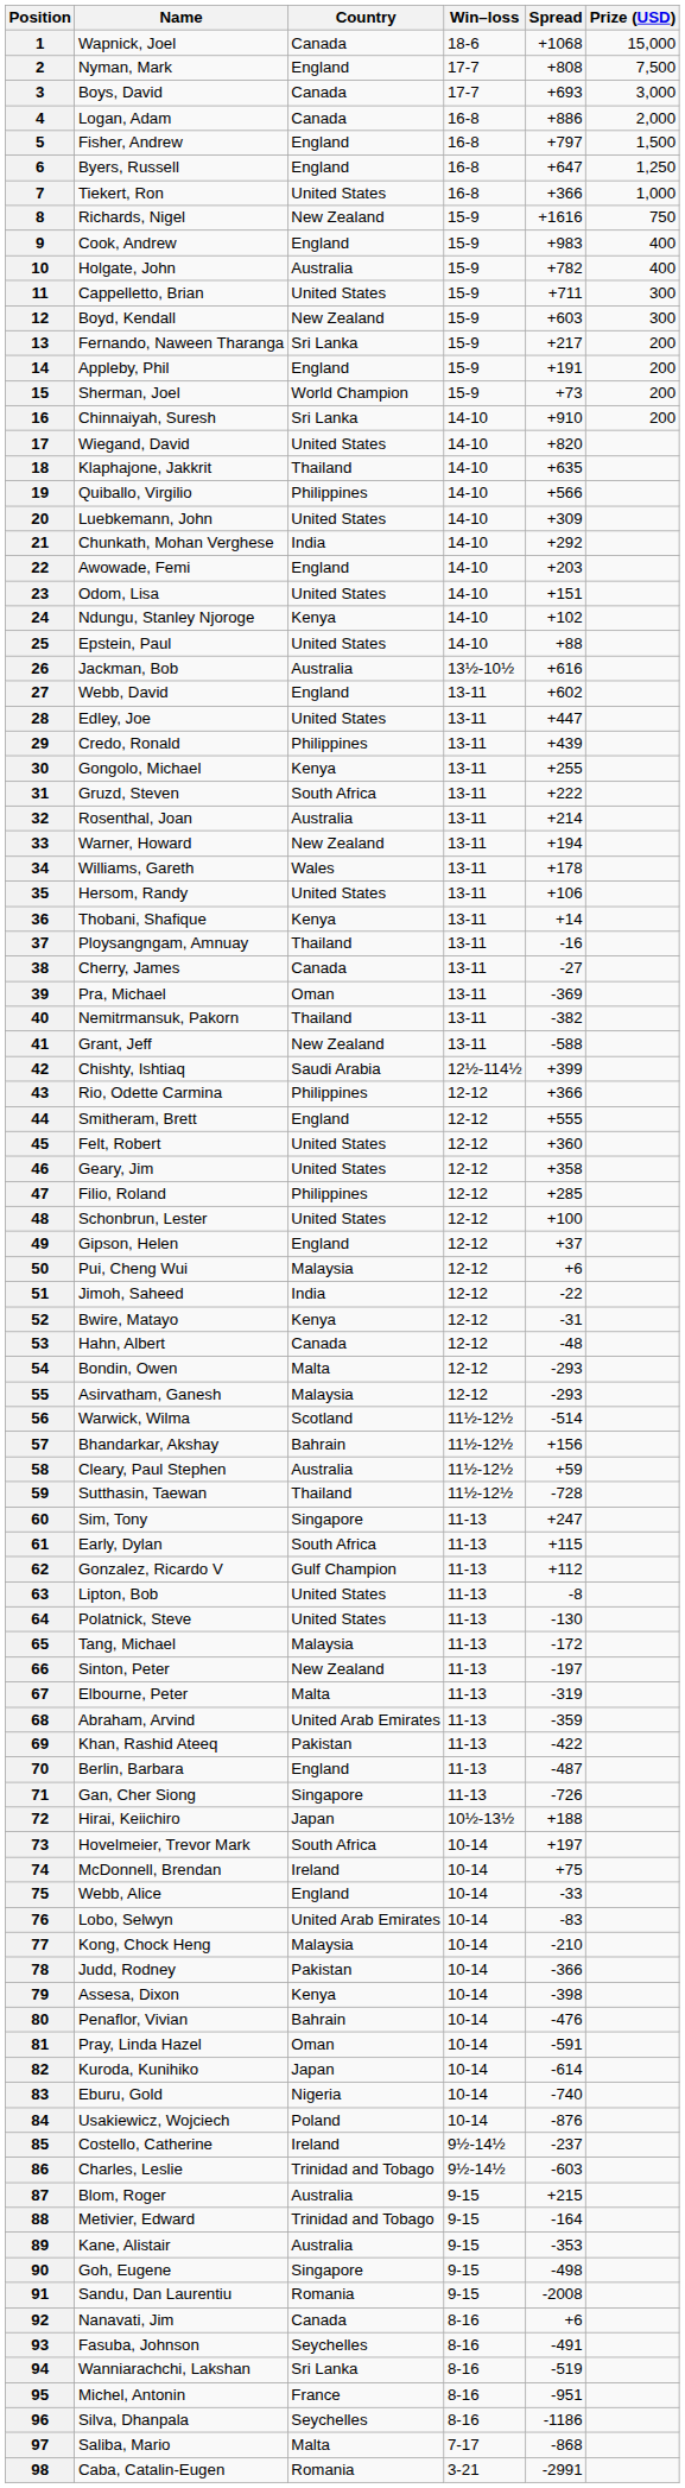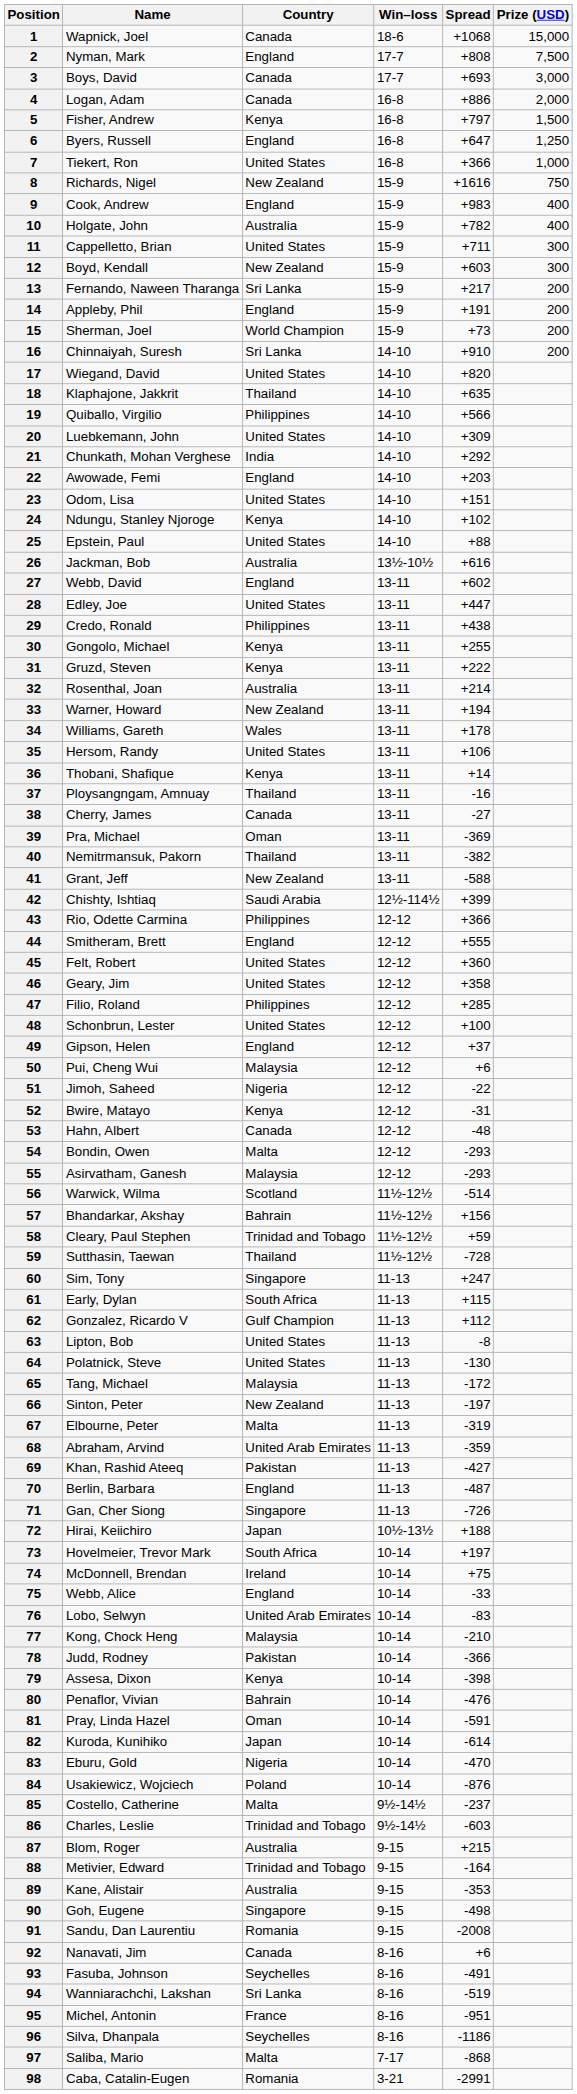 <table class="wikitable">
 <tr>
 <th>Position</th>
 <th>Name</th>
 <th>Country</th>
 <th>Win–loss</th>
 <th>Spread</th>
 <th>Prize (<a href='#'>USD</a>)</th>
 </tr>
 <tr>
 <th>1</th>
 <td>Wapnick, Joel</td>
 <td>Canada</td>
 <td>18-6</td>
 <td align="right">+1068</td>
 <td align="right">15,000</td>
 </tr>
 <tr>
 <th>2</th>
 <td>Nyman, Mark</td>
 <td>England</td>
 <td>17-7</td>
 <td align="right">+808</td>
 <td align="right">7,500</td>
 </tr>
 <tr>
 <th>3</th>
 <td>Boys, David</td>
 <td>Canada</td>
 <td>17-7</td>
 <td align="right">+693</td>
 <td align="right">3,000</td>
 </tr>
 <tr>
 <th>4</th>
 <td>Logan, Adam</td>
 <td>Canada</td>
 <td>16-8</td>
 <td align="right">+886</td>
 <td align="right">2,000</td>
 </tr>
 <tr>
 <th>5</th>
 <td>Fisher, Andrew</td>
-<td>England</td>
+<td>Kenya</td>
 <td>16-8</td>
 <td align="right">+797</td>
 <td align="right">1,500</td>
 </tr>
 <tr>
 <th>6</th>
 <td>Byers, Russell</td>
 <td>England</td>
 <td>16-8</td>
 <td align="right">+647</td>
 <td align="right">1,250</td>
 </tr>
 <tr>
 <th>7</th>
 <td>Tiekert, Ron</td>
 <td>United States</td>
 <td>16-8</td>
 <td align="right">+366</td>
 <td align="right">1,000</td>
 </tr>
 <tr>
 <th>8</th>
 <td>Richards, Nigel</td>
 <td>New Zealand</td>
 <td>15-9</td>
 <td align="right">+1616</td>
 <td align="right">750</td>
 </tr>
 <tr>
 <th>9</th>
 <td>Cook, Andrew</td>
 <td>England</td>
 <td>15-9</td>
 <td align="right">+983</td>
 <td align="right">400</td>
 </tr>
 <tr>
 <th>10</th>
 <td>Holgate, John</td>
 <td>Australia</td>
 <td>15-9</td>
 <td align="right">+782</td>
 <td align="right">400</td>
 </tr>
 <tr>
 <th>11</th>
 <td>Cappelletto, Brian</td>
 <td>United States</td>
 <td>15-9</td>
 <td align="right">+711</td>
 <td align="right">300</td>
 </tr>
 <tr>
 <th>12</th>
 <td>Boyd, Kendall</td>
 <td>New Zealand</td>
 <td>15-9</td>
 <td align="right">+603</td>
 <td align="right">300</td>
 </tr>
 <tr>
 <th>13</th>
 <td>Fernando, Naween Tharanga</td>
 <td>Sri Lanka</td>
 <td>15-9</td>
 <td align="right">+217</td>
 <td align="right">200</td>
 </tr>
 <tr>
 <th>14</th>
 <td>Appleby, Phil</td>
 <td>England</td>
 <td>15-9</td>
 <td align="right">+191</td>
 <td align="right">200</td>
 </tr>
 <tr>
 <th>15</th>
 <td>Sherman, Joel</td>
 <td>World Champion</td>
 <td>15-9</td>
 <td align="right">+73</td>
 <td align="right">200</td>
 </tr>
 <tr>
 <th>16</th>
 <td>Chinnaiyah, Suresh</td>
 <td>Sri Lanka</td>
 <td>14-10</td>
 <td align="right">+910</td>
 <td align="right">200</td>
 </tr>
 <tr>
 <th>17</th>
 <td>Wiegand, David</td>
 <td>United States</td>
 <td>14-10</td>
 <td align="right">+820</td>
 <td></td>
 </tr>
 <tr>
 <th>18</th>
 <td>Klaphajone, Jakkrit</td>
 <td>Thailand</td>
 <td>14-10</td>
 <td align="right">+635</td>
 <td></td>
 </tr>
 <tr>
 <th>19</th>
 <td>Quiballo, Virgilio</td>
 <td>Philippines</td>
 <td>14-10</td>
 <td align="right">+566</td>
 <td></td>
 </tr>
 <tr>
 <th>20</th>
 <td>Luebkemann, John</td>
 <td>United States</td>
 <td>14-10</td>
 <td align="right">+309</td>
 <td></td>
 </tr>
 <tr>
 <th>21</th>
 <td>Chunkath, Mohan Verghese</td>
 <td>India</td>
 <td>14-10</td>
 <td align="right">+292</td>
 <td></td>
 </tr>
 <tr>
 <th>22</th>
 <td>Awowade, Femi</td>
 <td>England</td>
 <td>14-10</td>
 <td align="right">+203</td>
 <td></td>
 </tr>
 <tr>
 <th>23</th>
 <td>Odom, Lisa</td>
 <td>United States</td>
 <td>14-10</td>
 <td align="right">+151</td>
 <td></td>
 </tr>
 <tr>
 <th>24</th>
 <td>Ndungu, Stanley Njoroge</td>
 <td>Kenya</td>
 <td>14-10</td>
 <td align="right">+102</td>
 <td></td>
 </tr>
 <tr>
 <th>25</th>
 <td>Epstein, Paul</td>
 <td>United States</td>
 <td>14-10</td>
 <td align="right">+88</td>
 <td></td>
 </tr>
 <tr>
 <th>26</th>
 <td>Jackman, Bob</td>
 <td>Australia</td>
 <td>13½-10½</td>
 <td align="right">+616</td>
 <td></td>
 </tr>
 <tr>
 <th>27</th>
 <td>Webb, David</td>
 <td>England</td>
 <td>13-11</td>
 <td align="right">+602</td>
 <td></td>
 </tr>
 <tr>
 <th>28</th>
 <td>Edley, Joe</td>
 <td>United States</td>
 <td>13-11</td>
 <td align="right">+447</td>
 <td></td>
 </tr>
 <tr>
 <th>29</th>
 <td>Credo, Ronald</td>
 <td>Philippines</td>
 <td>13-11</td>
-<td align="right">+439</td>
+<td align="right">+438</td>
 <td></td>
 </tr>
 <tr>
 <th>30</th>
 <td>Gongolo, Michael</td>
 <td>Kenya</td>
 <td>13-11</td>
 <td align="right">+255</td>
 <td></td>
 </tr>
 <tr>
 <th>31</th>
 <td>Gruzd, Steven</td>
-<td>South Africa</td>
+<td>Kenya</td>
 <td>13-11</td>
 <td align="right">+222</td>
 <td></td>
 </tr>
 <tr>
 <th>32</th>
 <td>Rosenthal, Joan</td>
 <td>Australia</td>
 <td>13-11</td>
 <td align="right">+214</td>
 <td></td>
 </tr>
 <tr>
 <th>33</th>
 <td>Warner, Howard</td>
 <td>New Zealand</td>
 <td>13-11</td>
 <td align="right">+194</td>
 <td></td>
 </tr>
 <tr>
 <th>34</th>
 <td>Williams, Gareth</td>
 <td>Wales</td>
 <td>13-11</td>
 <td align="right">+178</td>
 <td></td>
 </tr>
 <tr>
 <th>35</th>
 <td>Hersom, Randy</td>
 <td>United States</td>
 <td>13-11</td>
 <td align="right">+106</td>
 <td></td>
 </tr>
 <tr>
 <th>36</th>
 <td>Thobani, Shafique</td>
 <td>Kenya</td>
 <td>13-11</td>
 <td align="right">+14</td>
 <td></td>
 </tr>
 <tr>
 <th>37</th>
 <td>Ploysangngam, Amnuay</td>
 <td>Thailand</td>
 <td>13-11</td>
 <td align="right">-16</td>
 <td></td>
 </tr>
 <tr>
 <th>38</th>
 <td>Cherry, James</td>
 <td>Canada</td>
 <td>13-11</td>
 <td align="right">-27</td>
 <td></td>
 </tr>
 <tr>
 <th>39</th>
 <td>Pra, Michael</td>
 <td>Oman</td>
 <td>13-11</td>
 <td align="right">-369</td>
 <td></td>
 </tr>
 <tr>
 <th>40</th>
 <td>Nemitrmansuk, Pakorn</td>
 <td>Thailand</td>
 <td>13-11</td>
 <td align="right">-382</td>
 <td></td>
 </tr>
 <tr>
 <th>41</th>
 <td>Grant, Jeff</td>
 <td>New Zealand</td>
 <td>13-11</td>
 <td align="right">-588</td>
 <td></td>
 </tr>
 <tr>
 <th>42</th>
 <td>Chishty, Ishtiaq</td>
 <td>Saudi Arabia</td>
 <td>12½-114½</td>
 <td align="right">+399</td>
 <td></td>
 </tr>
 <tr>
 <th>43</th>
 <td>Rio, Odette Carmina</td>
 <td>Philippines</td>
 <td>12-12</td>
 <td align="right">+366</td>
 <td></td>
 </tr>
 <tr>
 <th>44</th>
 <td>Smitheram, Brett</td>
 <td>England</td>
 <td>12-12</td>
 <td align="right">+555</td>
 <td></td>
 </tr>
 <tr>
 <th>45</th>
 <td>Felt, Robert</td>
 <td>United States</td>
 <td>12-12</td>
 <td align="right">+360</td>
 <td></td>
 </tr>
 <tr>
 <th>46</th>
 <td>Geary, Jim</td>
 <td>United States</td>
 <td>12-12</td>
 <td align="right">+358</td>
 <td></td>
 </tr>
 <tr>
 <th>47</th>
 <td>Filio, Roland</td>
 <td>Philippines</td>
 <td>12-12</td>
 <td align="right">+285</td>
 <td></td>
 </tr>
 <tr>
 <th>48</th>
 <td>Schonbrun, Lester</td>
 <td>United States</td>
 <td>12-12</td>
 <td align="right">+100</td>
 <td></td>
 </tr>
 <tr>
 <th>49</th>
 <td>Gipson, Helen</td>
 <td>England</td>
 <td>12-12</td>
 <td align="right">+37</td>
 <td></td>
 </tr>
 <tr>
 <th>50</th>
 <td>Pui, Cheng Wui</td>
 <td>Malaysia</td>
 <td>12-12</td>
 <td align="right">+6</td>
 <td></td>
 </tr>
 <tr>
 <th>51</th>
 <td>Jimoh, Saheed</td>
-<td>India</td>
+<td>Nigeria</td>
 <td>12-12</td>
 <td align="right">-22</td>
 <td></td>
 </tr>
 <tr>
 <th>52</th>
 <td>Bwire, Matayo</td>
 <td>Kenya</td>
 <td>12-12</td>
 <td align="right">-31</td>
 <td></td>
 </tr>
 <tr>
 <th>53</th>
 <td>Hahn, Albert</td>
 <td>Canada</td>
 <td>12-12</td>
 <td align="right">-48</td>
 <td></td>
 </tr>
 <tr>
 <th>54</th>
 <td>Bondin, Owen</td>
 <td>Malta</td>
 <td>12-12</td>
 <td align="right">-293</td>
 <td></td>
 </tr>
 <tr>
 <th>55</th>
 <td>Asirvatham, Ganesh</td>
 <td>Malaysia</td>
 <td>12-12</td>
 <td align="right">-293</td>
 <td></td>
 </tr>
 <tr>
 <th>56</th>
 <td>Warwick, Wilma</td>
 <td>Scotland</td>
 <td>11½-12½</td>
 <td align="right">-514</td>
 <td></td>
 </tr>
 <tr>
 <th>57</th>
 <td>Bhandarkar, Akshay</td>
 <td>Bahrain</td>
 <td>11½-12½</td>
 <td align="right">+156</td>
 <td></td>
 </tr>
 <tr>
 <th>58</th>
 <td>Cleary, Paul Stephen</td>
-<td>Australia</td>
+<td>Trinidad and Tobago</td>
 <td>11½-12½</td>
 <td align="right">+59</td>
 <td></td>
 </tr>
 <tr>
 <th>59</th>
 <td>Sutthasin, Taewan</td>
 <td>Thailand</td>
 <td>11½-12½</td>
 <td align="right">-728</td>
 <td></td>
 </tr>
 <tr>
 <th>60</th>
 <td>Sim, Tony</td>
 <td>Singapore</td>
 <td>11-13</td>
 <td align="right">+247</td>
 <td></td>
 </tr>
 <tr>
 <th>61</th>
 <td>Early, Dylan</td>
 <td>South Africa</td>
 <td>11-13</td>
 <td align="right">+115</td>
 <td></td>
 </tr>
 <tr>
 <th>62</th>
 <td>Gonzalez, Ricardo V</td>
 <td>Gulf Champion</td>
 <td>11-13</td>
 <td align="right">+112</td>
 <td></td>
 </tr>
 <tr>
 <th>63</th>
 <td>Lipton, Bob</td>
 <td>United States</td>
 <td>11-13</td>
 <td align="right">-8</td>
 <td></td>
 </tr>
 <tr>
 <th>64</th>
 <td>Polatnick, Steve</td>
 <td>United States</td>
 <td>11-13</td>
 <td align="right">-130</td>
 <td></td>
 </tr>
 <tr>
 <th>65</th>
 <td>Tang, Michael</td>
 <td>Malaysia</td>
 <td>11-13</td>
 <td align="right">-172</td>
 <td></td>
 </tr>
 <tr>
 <th>66</th>
 <td>Sinton, Peter</td>
 <td>New Zealand</td>
 <td>11-13</td>
 <td align="right">-197</td>
 <td></td>
 </tr>
 <tr>
 <th>67</th>
 <td>Elbourne, Peter</td>
 <td>Malta</td>
 <td>11-13</td>
 <td align="right">-319</td>
 <td></td>
 </tr>
 <tr>
 <th>68</th>
 <td>Abraham, Arvind</td>
 <td>United Arab Emirates</td>
 <td>11-13</td>
 <td align="right">-359</td>
 <td></td>
 </tr>
 <tr>
 <th>69</th>
 <td>Khan, Rashid Ateeq</td>
 <td>Pakistan</td>
 <td>11-13</td>
-<td align="right">-422</td>
+<td align="right">-427</td>
 <td></td>
 </tr>
 <tr>
 <th>70</th>
 <td>Berlin, Barbara</td>
 <td>England</td>
 <td>11-13</td>
 <td align="right">-487</td>
 <td></td>
 </tr>
 <tr>
 <th>71</th>
 <td>Gan, Cher Siong</td>
 <td>Singapore</td>
 <td>11-13</td>
 <td align="right">-726</td>
 <td></td>
 </tr>
 <tr>
 <th>72</th>
 <td>Hirai, Keiichiro</td>
 <td>Japan</td>
 <td>10½-13½</td>
 <td align="right">+188</td>
 <td></td>
 </tr>
 <tr>
 <th>73</th>
 <td>Hovelmeier, Trevor Mark</td>
 <td>South Africa</td>
 <td>10-14</td>
 <td align="right">+197</td>
 <td></td>
 </tr>
 <tr>
 <th>74</th>
 <td>McDonnell, Brendan</td>
 <td>Ireland</td>
 <td>10-14</td>
 <td align="right">+75</td>
 <td></td>
 </tr>
 <tr>
 <th>75</th>
 <td>Webb, Alice</td>
 <td>England</td>
 <td>10-14</td>
 <td align="right">-33</td>
 <td></td>
 </tr>
 <tr>
 <th>76</th>
 <td>Lobo, Selwyn</td>
 <td>United Arab Emirates</td>
 <td>10-14</td>
 <td align="right">-83</td>
 <td></td>
 </tr>
 <tr>
 <th>77</th>
 <td>Kong, Chock Heng</td>
 <td>Malaysia</td>
 <td>10-14</td>
 <td align="right">-210</td>
 <td></td>
 </tr>
 <tr>
 <th>78</th>
 <td>Judd, Rodney</td>
 <td>Pakistan</td>
 <td>10-14</td>
 <td align="right">-366</td>
 <td></td>
 </tr>
 <tr>
 <th>79</th>
 <td>Assesa, Dixon</td>
 <td>Kenya</td>
 <td>10-14</td>
 <td align="right">-398</td>
 <td></td>
 </tr>
 <tr>
 <th>80</th>
 <td>Penaflor, Vivian</td>
 <td>Bahrain</td>
 <td>10-14</td>
 <td align="right">-476</td>
 <td></td>
 </tr>
 <tr>
 <th>81</th>
 <td>Pray, Linda Hazel</td>
 <td>Oman</td>
 <td>10-14</td>
 <td align="right">-591</td>
 <td></td>
 </tr>
 <tr>
 <th>82</th>
 <td>Kuroda, Kunihiko</td>
 <td>Japan</td>
 <td>10-14</td>
 <td align="right">-614</td>
 <td></td>
 </tr>
 <tr>
 <th>83</th>
 <td>Eburu, Gold</td>
 <td>Nigeria</td>
 <td>10-14</td>
-<td align="right">-740</td>
+<td align="right">-470</td>
 <td></td>
 </tr>
 <tr>
 <th>84</th>
 <td>Usakiewicz, Wojciech</td>
 <td>Poland</td>
 <td>10-14</td>
 <td align="right">-876</td>
 <td></td>
 </tr>
 <tr>
 <th>85</th>
 <td>Costello, Catherine</td>
-<td>Ireland</td>
+<td>Malta</td>
 <td>9½-14½</td>
 <td align="right">-237</td>
 <td></td>
 </tr>
 <tr>
 <th>86</th>
 <td>Charles, Leslie</td>
 <td>Trinidad and Tobago</td>
 <td>9½-14½</td>
 <td align="right">-603</td>
 <td></td>
 </tr>
 <tr>
 <th>87</th>
 <td>Blom, Roger</td>
 <td>Australia</td>
 <td>9-15</td>
 <td align="right">+215</td>
 <td></td>
 </tr>
 <tr>
 <th>88</th>
 <td>Metivier, Edward</td>
 <td>Trinidad and Tobago</td>
 <td>9-15</td>
 <td align="right">-164</td>
 <td></td>
 </tr>
 <tr>
 <th>89</th>
 <td>Kane, Alistair</td>
 <td>Australia</td>
 <td>9-15</td>
 <td align="right">-353</td>
 <td></td>
 </tr>
 <tr>
 <th>90</th>
 <td>Goh, Eugene</td>
 <td>Singapore</td>
 <td>9-15</td>
 <td align="right">-498</td>
 <td></td>
 </tr>
 <tr>
 <th>91</th>
 <td>Sandu, Dan Laurentiu</td>
 <td>Romania</td>
 <td>9-15</td>
 <td align="right">-2008</td>
 <td></td>
 </tr>
 <tr>
 <th>92</th>
 <td>Nanavati, Jim</td>
 <td>Canada</td>
 <td>8-16</td>
 <td align="right">+6</td>
 <td></td>
 </tr>
 <tr>
 <th>93</th>
 <td>Fasuba, Johnson</td>
 <td>Seychelles</td>
 <td>8-16</td>
 <td align="right">-491</td>
 <td></td>
 </tr>
 <tr>
 <th>94</th>
 <td>Wanniarachchi, Lakshan</td>
 <td>Sri Lanka</td>
 <td>8-16</td>
 <td align="right">-519</td>
 <td></td>
 </tr>
 <tr>
 <th>95</th>
 <td>Michel, Antonin</td>
 <td>France</td>
 <td>8-16</td>
 <td align="right">-951</td>
 <td></td>
 </tr>
 <tr>
 <th>96</th>
 <td>Silva, Dhanpala</td>
 <td>Seychelles</td>
 <td>8-16</td>
 <td align="right">-1186</td>
 <td></td>
 </tr>
 <tr>
 <th>97</th>
 <td>Saliba, Mario</td>
 <td>Malta</td>
 <td>7-17</td>
 <td align="right">-868</td>
 <td></td>
 </tr>
 <tr>
 <th>98</th>
 <td>Caba, Catalin-Eugen</td>
 <td>Romania</td>
 <td>3-21</td>
 <td align="right">-2991</td>
 <td></td>
 </tr>
 </table>
